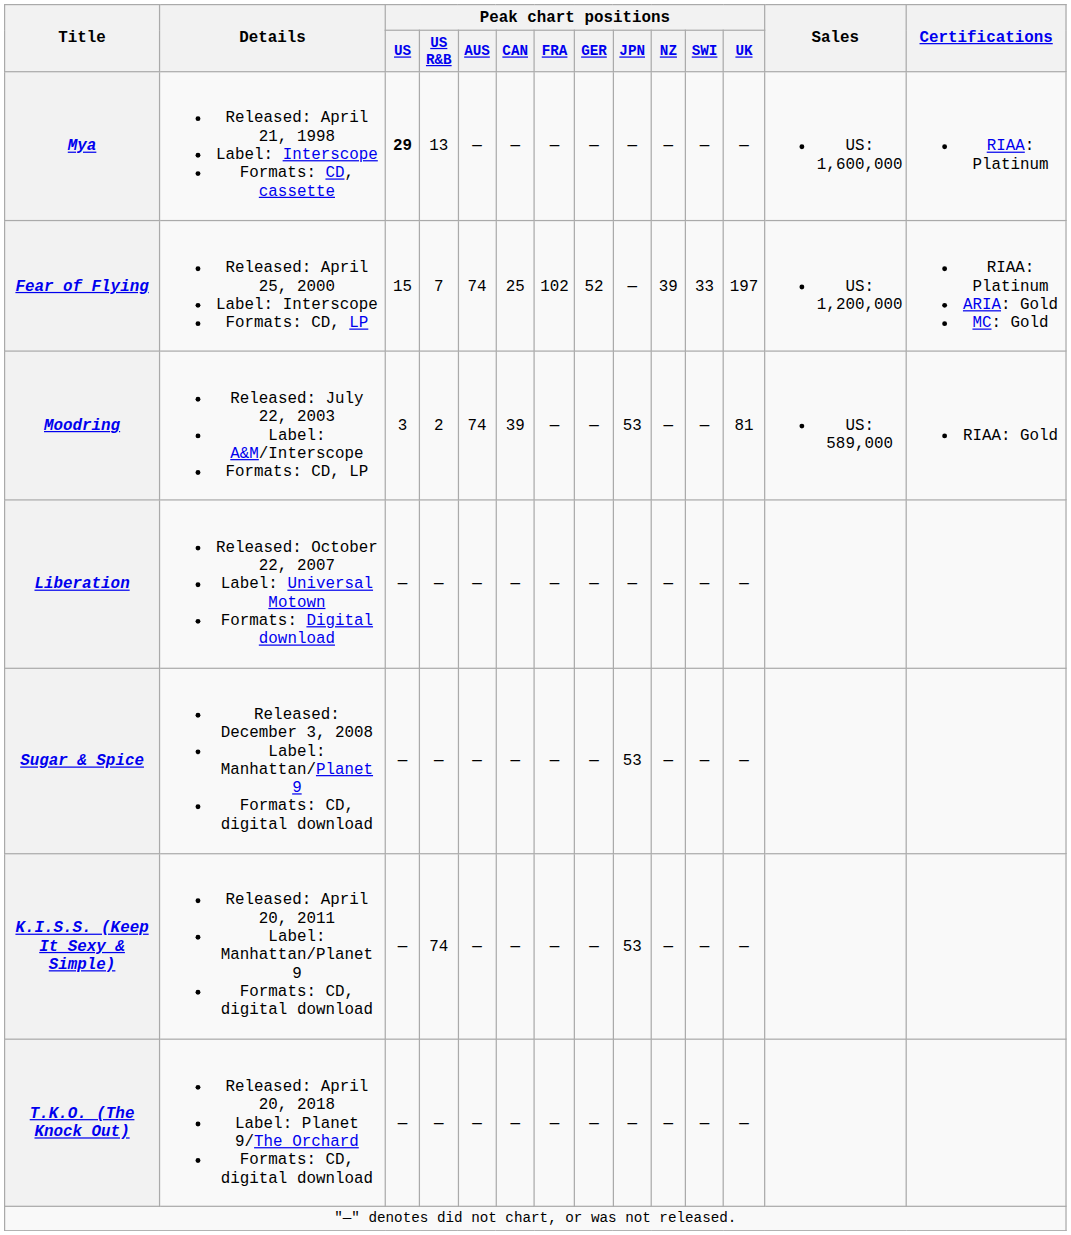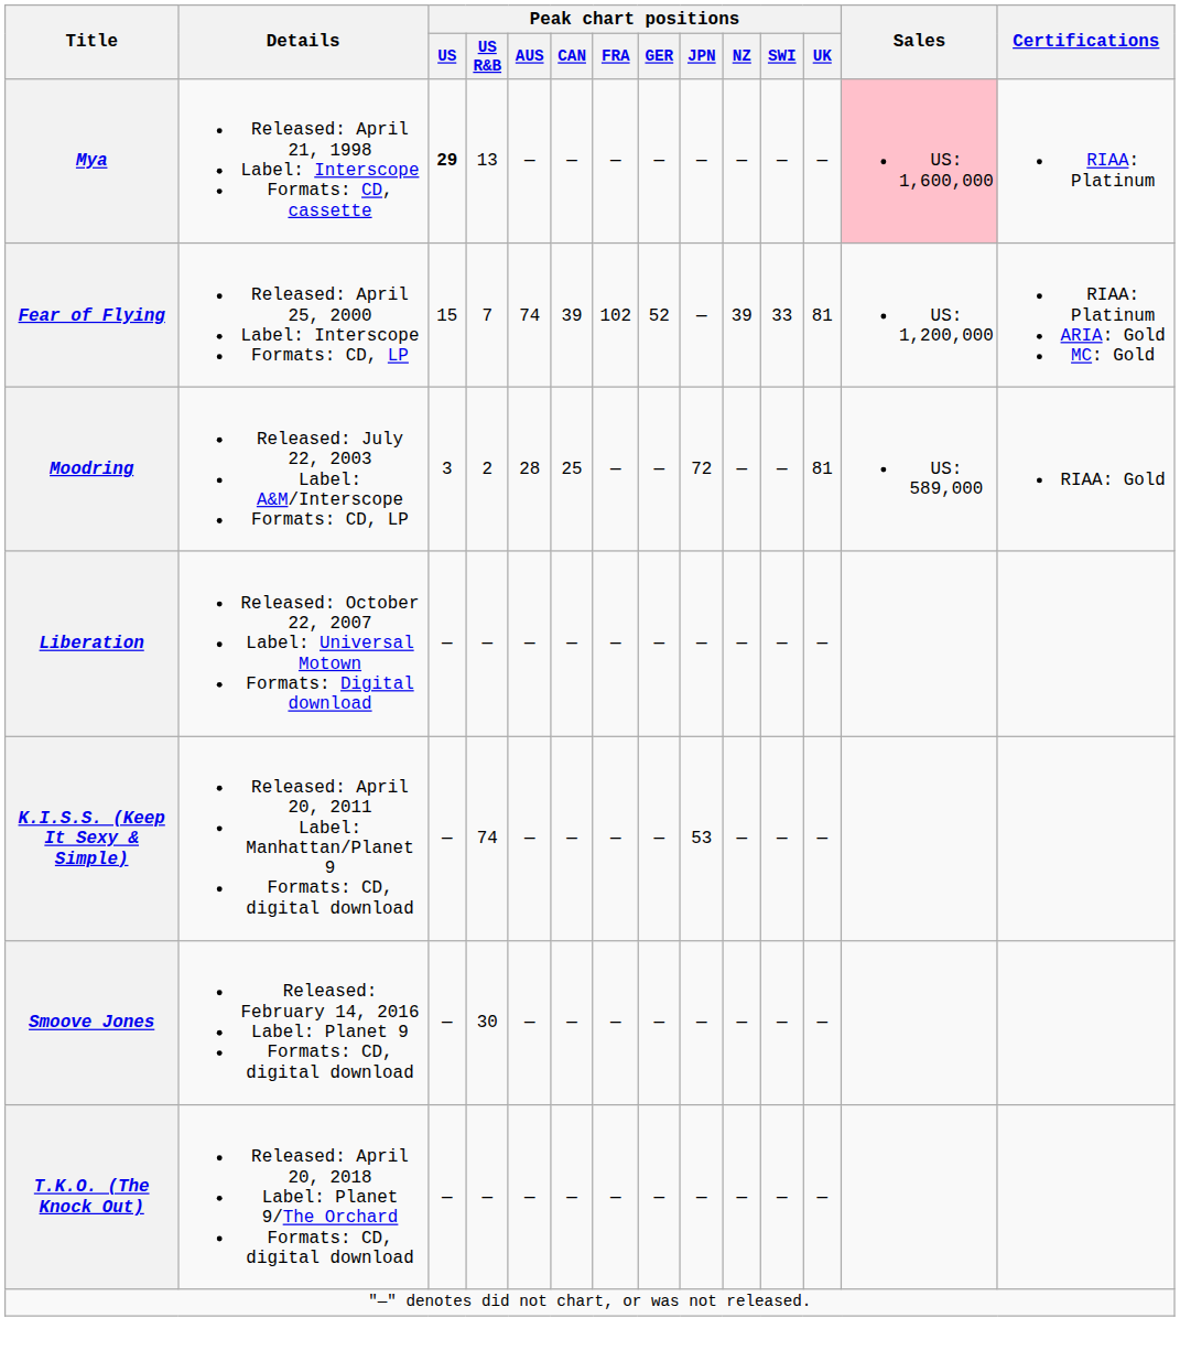 <table class="wikitable plainrowheaders" style="text-align:center;" border="1">
 <tr>
 <th scope="col" rowspan="2" style="width:16em;">Title</th>
 <th scope="col" rowspan="2" style="width:16em;">Details</th>
 <th scope="col" colspan="10">Peak chart positions</th>
 <th scope="col" rowspan="2">Sales</th>
 <th scope="col" rowspan="2" style="width:12em;"><a href='#'>Certifications</a></th>
 </tr>
 <tr>
 <th scope="col" style="width:3em;font-size:90%;"><a href='#'>US</a><br></th>
 <th scope="col" style="width:3em;font-size:90%;"><a href='#'>US R&B</a><br></th>
 <th scope="col" style="width:3em;font-size:90%;"><a href='#'>AUS</a><br></th>
 <th scope="col" style="width:3em;font-size:90%;"><a href='#'>CAN</a><br></th>
 <th scope="col" style="width:3em;font-size:90%;"><a href='#'>FRA</a><br></th>
 <th scope="col" style="width:3em;font-size:90%;"><a href='#'>GER</a><br></th>
 <th scope="col" style="width:3em;font-size:90%;"><a href='#'>JPN</a><br></th>
 <th scope="col" style="width:3em;font-size:90%;"><a href='#'>NZ</a><br></th>
 <th scope="col" style="width:3em;font-size:90%;"><a href='#'>SWI</a><br></th>
 <th scope="col" style="width:3em;font-size:90%;"><a href='#'>UK</a><br></th>
 </tr>
 <tr>
 <th scope="row"><em><a href='#'>Mya</a></em></th>
 <td><br><ul><li>Released: April 21, 1998</li><li>Label: <a href='#'>Interscope</a></li><li>Formats: <a href='#'>CD</a>, <a href='#'>cassette</a></li></ul></td>
 <td><strong>29</strong></td>
 <td>13</td>
 <td>—</td>
 <td>—</td>
 <td>—</td>
 <td>—</td>
 <td>—</td>
 <td>—</td>
 <td>—</td>
 <td>—</td>
-<td><br><ul><li>US: 1,600,000</li></ul></td>
+<td style="background: pink;"><br><ul><li>US: 1,600,000</li></ul></td>
 <td><br><ul><li><a href='#'>RIAA</a>: Platinum</li></ul></td>
 </tr>
 <tr>
 <th scope="row"><em><a href='#'>Fear of Flying</a></em></th>
 <td><br><ul><li>Released: April 25, 2000</li><li>Label: Interscope</li><li>Formats: CD, <a href='#'>LP</a></li></ul></td>
 <td>15</td>
 <td>7</td>
 <td>74</td>
-<td>25</td>
+<td>39</td>
 <td>102</td>
 <td>52</td>
 <td>—</td>
 <td>39</td>
 <td>33</td>
-<td>197</td>
+<td>81</td>
 <td><br><ul><li>US: 1,200,000</li></ul></td>
 <td><br><ul><li>RIAA: Platinum</li><li><a href='#'>ARIA</a>: Gold</li><li><a href='#'>MC</a>: Gold</li></ul></td>
 </tr>
 <tr>
 <th scope="row"><em><a href='#'>Moodring</a></em></th>
 <td><br><ul><li>Released: July 22, 2003</li><li>Label: <a href='#'>A&M</a>/Interscope</li><li>Formats: CD, LP</li></ul></td>
 <td>3</td>
 <td>2</td>
-<td>74</td>
-<td>39</td>
+<td>28</td>
+<td>25</td>
 <td>—</td>
 <td>—</td>
-<td>53</td>
+<td>72</td>
 <td>—</td>
 <td>—</td>
 <td>81</td>
 <td><br><ul><li>US: 589,000</li></ul></td>
 <td><br><ul><li>RIAA: Gold</li></ul></td>
 </tr>
 <tr>
 <th scope="row"><em><a href='#'>Liberation</a></em></th>
 <td><br><ul><li>Released: October 22, 2007</li><li>Label: <a href='#'>Universal Motown</a></li><li>Formats: <a href='#'>Digital download</a></li></ul></td>
 <td>—</td>
 <td>—</td>
 <td>—</td>
 <td>—</td>
 <td>—</td>
 <td>—</td>
 <td>—</td>
 <td>—</td>
 <td>—</td>
 <td>—</td>
 <td></td>
 <td></td>
 </tr>
 <tr>
-<th scope="row"><em><a href='#'>Sugar & Spice</a></em></th>
-<td><br><ul><li>Released: December 3, 2008</li><li>Label: Manhattan/<a href='#'>Planet 9</a></li><li>Formats: CD, digital download</li></ul></td>
+<th scope="row"><em><a href='#'>K.I.S.S. (Keep It Sexy & Simple)</a></em></th>
+<td><br><ul><li>Released: April 20, 2011</li><li>Label: Manhattan/Planet 9</li><li>Formats: CD, digital download</li></ul></td>
 <td>—</td>
-<td>—</td>
+<td>74</td>
 <td>—</td>
 <td>—</td>
 <td>—</td>
 <td>—</td>
 <td>53</td>
 <td>—</td>
 <td>—</td>
 <td>—</td>
 <td></td>
 <td></td>
 </tr>
 <tr>
-<th scope="row"><em><a href='#'>K.I.S.S. (Keep It Sexy & Simple)</a></em></th>
-<td><br><ul><li>Released: April 20, 2011</li><li>Label: Manhattan/Planet 9</li><li>Formats: CD, digital download</li></ul></td>
+<th scope="row"><em><a href='#'>Smoove Jones</a></em></th>
+<td><br><ul><li>Released: February 14, 2016</li><li>Label: Planet 9</li><li>Formats: CD, digital download</li></ul></td>
 <td>—</td>
-<td>74</td>
+<td>30</td>
 <td>—</td>
 <td>—</td>
 <td>—</td>
 <td>—</td>
-<td>53</td>
+<td>—</td>
 <td>—</td>
 <td>—</td>
 <td>—</td>
 <td></td>
 <td></td>
 </tr>
 <tr>
 <th scope="row"><em><a href='#'>T.K.O. (The Knock Out)</a></em></th>
 <td><br><ul><li>Released: April 20, 2018</li><li>Label: Planet 9/<a href='#'>The Orchard</a></li><li>Formats: CD, digital download</li></ul></td>
 <td>—</td>
 <td>—</td>
 <td>—</td>
 <td>—</td>
 <td>—</td>
 <td>—</td>
 <td>—</td>
 <td>—</td>
 <td>—</td>
 <td>—</td>
 <td></td>
 <td></td>
 </tr>
 <tr>
 <td colspan="14" style="font-size:90%">"—" denotes did not chart, or was not released.</td>
 </tr>
 </table>
